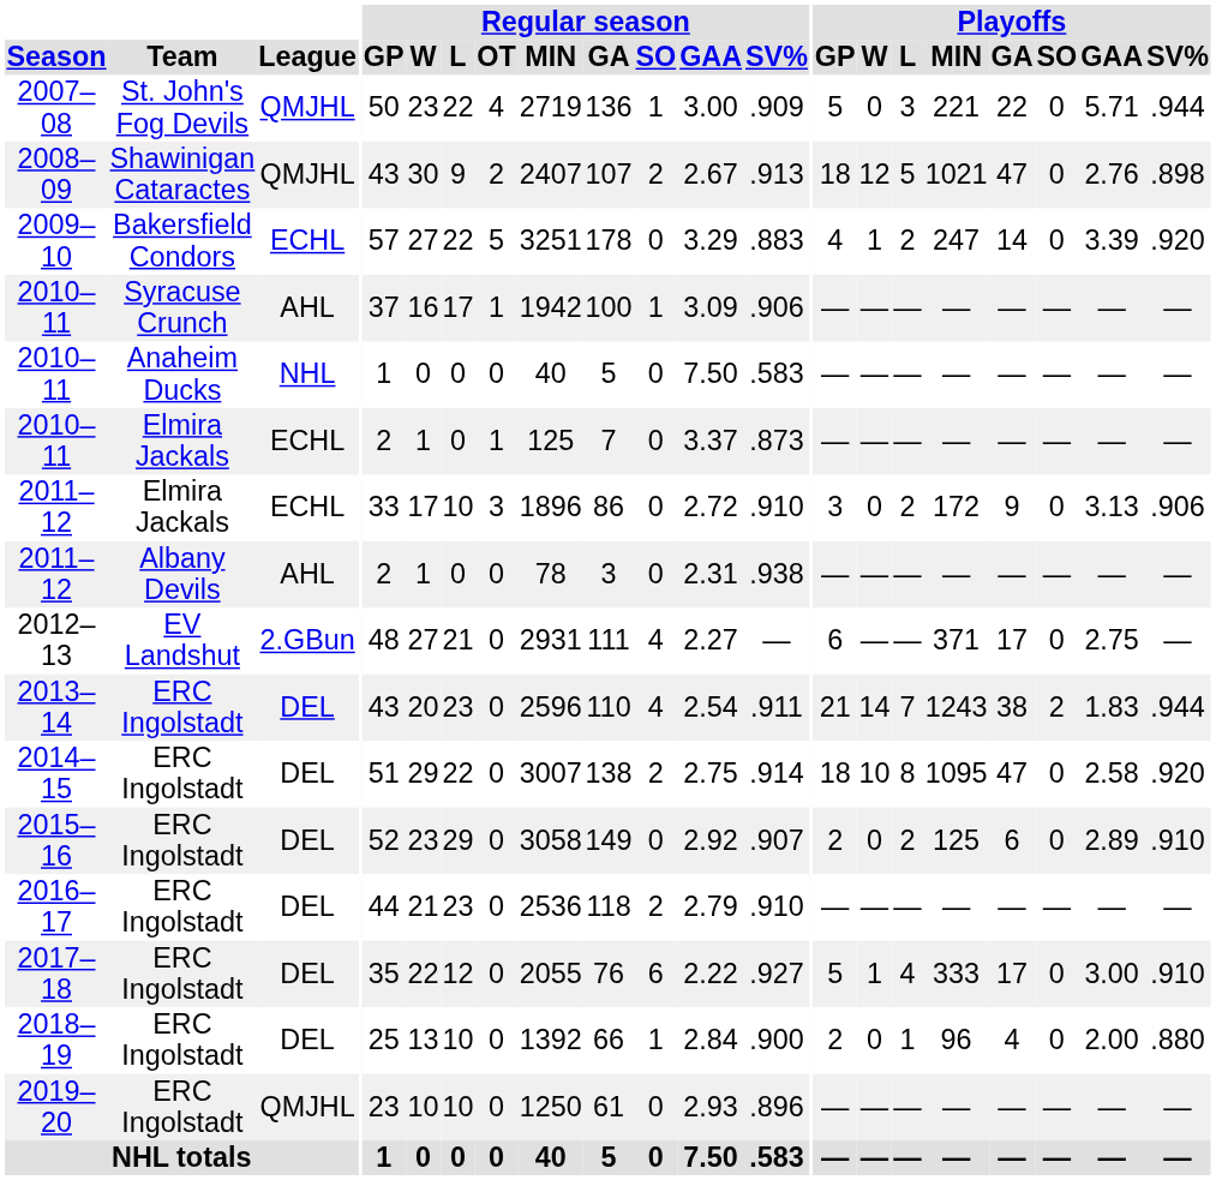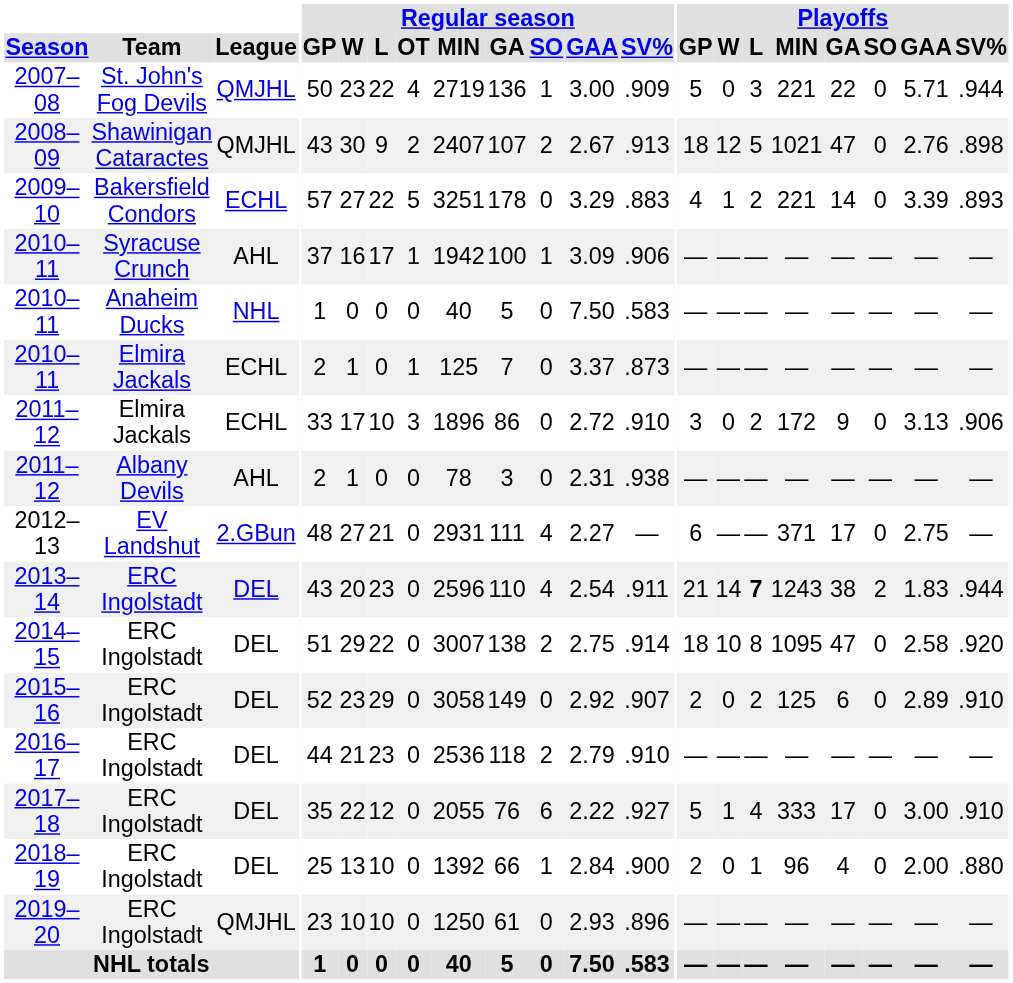 <table border="0" cellpadding="1" cellspacing="0" style="text-align:center; width:75%">
 <tr ALIGN="center" bgcolor="#e0e0e0">
 <th align="center" colspan="3" bgcolor="#ffffff"></th>
 <th align="center" rowspan="99" bgcolor="#ffffff"></th>
 <th align="center" colspan="9" bgcolor="#e0e0e0"><a href='#'>Regular season</a></th>
 <th align="center" rowspan="99" bgcolor="#ffffff"></th>
 <th align="center" colspan="8" bgcolor="#e0e0e0"><a href='#'>Playoffs</a></th>
 </tr>
 <tr ALIGN="center" bgcolor="#e0e0e0">
 <th><a href='#'>Season</a></th>
 <th>Team</th>
 <th>League</th>
 <th>GP</th>
 <th>W</th>
 <th>L</th>
 <th>OT</th>
 <th>MIN</th>
 <th>GA</th>
 <th><a href='#'>SO</a></th>
 <th><a href='#'>GAA</a></th>
 <th><a href='#'>SV%</a></th>
 <th>GP</th>
 <th>W</th>
 <th>L</th>
 <th>MIN</th>
 <th>GA</th>
 <th>SO</th>
 <th>GAA</th>
 <th>SV%</th>
 </tr>
 <tr>
 <td><a href='#'>2007–08</a></td>
 <td><a href='#'>St. John's Fog Devils</a></td>
 <td><a href='#'>QMJHL</a></td>
 <td>50</td>
 <td>23</td>
 <td>22</td>
 <td>4</td>
 <td>2719</td>
 <td>136</td>
 <td>1</td>
 <td>3.00</td>
 <td>.909</td>
 <td>5</td>
 <td>0</td>
 <td>3</td>
 <td>221</td>
 <td>22</td>
 <td>0</td>
 <td>5.71</td>
 <td>.944</td>
 </tr>
 <tr bgcolor="#f0f0f0">
 <td><a href='#'>2008–09</a></td>
 <td><a href='#'>Shawinigan Cataractes</a></td>
 <td>QMJHL</td>
 <td>43</td>
 <td>30</td>
 <td>9</td>
 <td>2</td>
 <td>2407</td>
 <td>107</td>
 <td>2</td>
 <td>2.67</td>
 <td>.913</td>
 <td>18</td>
 <td>12</td>
 <td>5</td>
 <td>1021</td>
 <td>47</td>
 <td>0</td>
 <td>2.76</td>
 <td>.898</td>
 </tr>
 <tr>
 <td><a href='#'>2009–10</a></td>
 <td><a href='#'>Bakersfield Condors</a></td>
 <td><a href='#'>ECHL</a></td>
 <td>57</td>
 <td>27</td>
 <td>22</td>
 <td>5</td>
 <td>3251</td>
 <td>178</td>
 <td>0</td>
 <td>3.29</td>
 <td>.883</td>
 <td>4</td>
 <td>1</td>
 <td>2</td>
-<td>247</td>
+<td>221</td>
 <td>14</td>
 <td>0</td>
 <td>3.39</td>
-<td>.920</td>
+<td>.893</td>
 </tr>
 <tr bgcolor="#f0f0f0">
 <td><a href='#'>2010–11</a></td>
 <td><a href='#'>Syracuse Crunch</a></td>
 <td>AHL</td>
 <td>37</td>
 <td>16</td>
 <td>17</td>
 <td>1</td>
 <td>1942</td>
 <td>100</td>
 <td>1</td>
 <td>3.09</td>
 <td>.906</td>
 <td>—</td>
 <td>—</td>
 <td>—</td>
 <td>—</td>
 <td>—</td>
 <td>—</td>
 <td>—</td>
 <td>—</td>
 </tr>
 <tr>
 <td><a href='#'>2010–11</a></td>
 <td><a href='#'>Anaheim Ducks</a></td>
 <td><a href='#'>NHL</a></td>
 <td>1</td>
 <td>0</td>
 <td>0</td>
 <td>0</td>
 <td>40</td>
 <td>5</td>
 <td>0</td>
 <td>7.50</td>
 <td>.583</td>
 <td>—</td>
 <td>—</td>
 <td>—</td>
 <td>—</td>
 <td>—</td>
 <td>—</td>
 <td>—</td>
 <td>—</td>
 </tr>
 <tr bgcolor="#f0f0f0">
 <td><a href='#'>2010–11</a></td>
 <td><a href='#'>Elmira Jackals</a></td>
 <td>ECHL</td>
 <td>2</td>
 <td>1</td>
 <td>0</td>
 <td>1</td>
 <td>125</td>
 <td>7</td>
 <td>0</td>
 <td>3.37</td>
 <td>.873</td>
 <td>—</td>
 <td>—</td>
 <td>—</td>
 <td>—</td>
 <td>—</td>
 <td>—</td>
 <td>—</td>
 <td>—</td>
 </tr>
 <tr>
 <td><a href='#'>2011–12</a></td>
 <td>Elmira Jackals</td>
 <td>ECHL</td>
 <td>33</td>
 <td>17</td>
 <td>10</td>
 <td>3</td>
 <td>1896</td>
 <td>86</td>
 <td>0</td>
 <td>2.72</td>
 <td>.910</td>
 <td>3</td>
 <td>0</td>
 <td>2</td>
 <td>172</td>
 <td>9</td>
 <td>0</td>
 <td>3.13</td>
 <td>.906</td>
 </tr>
 <tr bgcolor="#f0f0f0">
 <td><a href='#'>2011–12</a></td>
 <td><a href='#'>Albany Devils</a></td>
 <td>AHL</td>
 <td>2</td>
 <td>1</td>
 <td>0</td>
 <td>0</td>
 <td>78</td>
 <td>3</td>
 <td>0</td>
 <td>2.31</td>
 <td>.938</td>
 <td>—</td>
 <td>—</td>
 <td>—</td>
 <td>—</td>
 <td>—</td>
 <td>—</td>
 <td>—</td>
 <td>—</td>
 </tr>
 <tr>
 <td>2012–13</td>
 <td><a href='#'>EV Landshut</a></td>
 <td><a href='#'>2.GBun</a></td>
 <td>48</td>
 <td>27</td>
 <td>21</td>
 <td>0</td>
 <td>2931</td>
 <td>111</td>
 <td>4</td>
 <td>2.27</td>
 <td>—</td>
 <td>6</td>
 <td>—</td>
 <td>—</td>
 <td>371</td>
 <td>17</td>
 <td>0</td>
 <td>2.75</td>
 <td>—</td>
 </tr>
 <tr bgcolor="#f0f0f0">
 <td><a href='#'>2013–14</a></td>
 <td><a href='#'>ERC Ingolstadt</a></td>
 <td><a href='#'>DEL</a></td>
 <td>43</td>
 <td>20</td>
 <td>23</td>
 <td>0</td>
 <td>2596</td>
 <td>110</td>
 <td>4</td>
 <td>2.54</td>
 <td>.911</td>
 <td>21</td>
 <td>14</td>
-<td>7</td>
+<td><strong>7</strong></td>
 <td>1243</td>
 <td>38</td>
 <td>2</td>
 <td>1.83</td>
 <td>.944</td>
 </tr>
 <tr>
 <td><a href='#'>2014–15</a></td>
 <td>ERC Ingolstadt</td>
 <td>DEL</td>
 <td>51</td>
 <td>29</td>
 <td>22</td>
 <td>0</td>
 <td>3007</td>
 <td>138</td>
 <td>2</td>
 <td>2.75</td>
 <td>.914</td>
 <td>18</td>
 <td>10</td>
 <td>8</td>
 <td>1095</td>
 <td>47</td>
 <td>0</td>
 <td>2.58</td>
 <td>.920</td>
 </tr>
 <tr bgcolor="#f0f0f0">
 <td><a href='#'>2015–16</a></td>
 <td>ERC Ingolstadt</td>
 <td>DEL</td>
 <td>52</td>
 <td>23</td>
 <td>29</td>
 <td>0</td>
 <td>3058</td>
 <td>149</td>
 <td>0</td>
 <td>2.92</td>
 <td>.907</td>
 <td>2</td>
 <td>0</td>
 <td>2</td>
 <td>125</td>
 <td>6</td>
 <td>0</td>
 <td>2.89</td>
 <td>.910</td>
 </tr>
 <tr>
 <td><a href='#'>2016–17</a></td>
 <td>ERC Ingolstadt</td>
 <td>DEL</td>
 <td>44</td>
 <td>21</td>
 <td>23</td>
 <td>0</td>
 <td>2536</td>
 <td>118</td>
 <td>2</td>
 <td>2.79</td>
 <td>.910</td>
 <td>—</td>
 <td>—</td>
 <td>—</td>
 <td>—</td>
 <td>—</td>
 <td>—</td>
 <td>—</td>
 <td>—</td>
 </tr>
 <tr bgcolor="#f0f0f0">
 <td><a href='#'>2017–18</a></td>
 <td>ERC Ingolstadt</td>
 <td>DEL</td>
 <td>35</td>
 <td>22</td>
 <td>12</td>
 <td>0</td>
 <td>2055</td>
 <td>76</td>
 <td>6</td>
 <td>2.22</td>
 <td>.927</td>
 <td>5</td>
 <td>1</td>
 <td>4</td>
 <td>333</td>
 <td>17</td>
 <td>0</td>
 <td>3.00</td>
 <td>.910</td>
 </tr>
 <tr>
 <td><a href='#'>2018–19</a></td>
 <td>ERC Ingolstadt</td>
 <td>DEL</td>
 <td>25</td>
 <td>13</td>
 <td>10</td>
 <td>0</td>
 <td>1392</td>
 <td>66</td>
 <td>1</td>
 <td>2.84</td>
 <td>.900</td>
 <td>2</td>
 <td>0</td>
 <td>1</td>
 <td>96</td>
 <td>4</td>
 <td>0</td>
 <td>2.00</td>
 <td>.880</td>
 </tr>
 <tr bgcolor="#f0f0f0">
 <td><a href='#'>2019–20</a></td>
 <td>ERC Ingolstadt</td>
 <td>QMJHL</td>
 <td>23</td>
 <td>10</td>
 <td>10</td>
 <td>0</td>
 <td>1250</td>
 <td>61</td>
 <td>0</td>
 <td>2.93</td>
 <td>.896</td>
 <td>—</td>
 <td>—</td>
 <td>—</td>
 <td>—</td>
 <td>—</td>
 <td>—</td>
 <td>—</td>
 <td>—</td>
 </tr>
 <tr ALIGN="center" bgcolor="#e0e0e0">
 <th colspan="3" align="center">NHL totals</th>
 <th>1</th>
 <th>0</th>
 <th>0</th>
 <th>0</th>
 <th>40</th>
 <th>5</th>
 <th>0</th>
 <th>7.50</th>
 <th>.583</th>
 <th>—</th>
 <th>—</th>
 <th>—</th>
 <th>—</th>
 <th>—</th>
 <th>—</th>
 <th>—</th>
 <th>—</th>
 </tr>
 </table>
